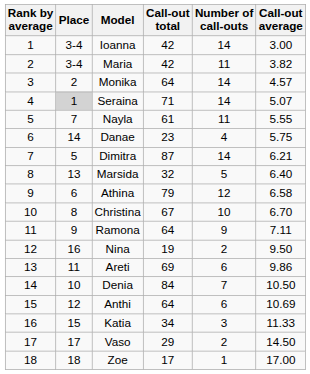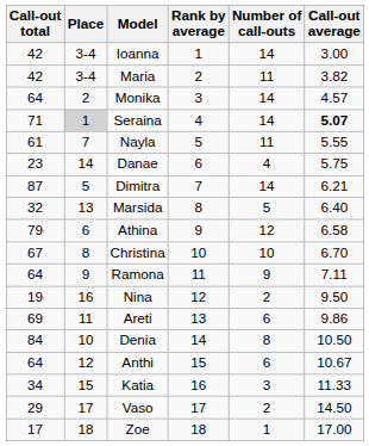 <table class="wikitable sortable" style="margin:auto; text-align:center; white-space:nowrap">
 <tr>
-<th>Rank by<br>average</th>
+<th>Call-out<br>total</th>
 <th>Place</th>
 <th>Model</th>
-<th>Call-out<br>total</th>
+<th>Rank by<br>average</th>
 <th>Number of<br>call-outs</th>
 <th>Call-out<br>average</th>
 </tr>
 <tr>
-<td>1</td>
+<td>42</td>
 <td>3-4</td>
 <td>Ioanna</td>
-<td>42</td>
+<td>1</td>
 <td>14</td>
 <td>3.00</td>
 </tr>
 <tr>
-<td>2</td>
+<td>42</td>
 <td>3-4</td>
 <td>Maria</td>
-<td>42</td>
+<td>2</td>
 <td>11</td>
 <td>3.82</td>
 </tr>
 <tr>
-<td>3</td>
+<td>64</td>
 <td>2</td>
 <td>Monika</td>
-<td>64</td>
+<td>3</td>
 <td>14</td>
 <td>4.57</td>
 </tr>
 <tr>
-<td>4</td>
+<td>71</td>
 <td style="background: lightgrey;">1</td>
 <td>Seraina</td>
-<td>71</td>
+<td>4</td>
 <td>14</td>
-<td>5.07</td>
+<td><strong>5.07</strong></td>
 </tr>
 <tr>
-<td>5</td>
+<td>61</td>
 <td>7</td>
 <td>Nayla</td>
-<td>61</td>
+<td>5</td>
 <td>11</td>
 <td>5.55</td>
 </tr>
 <tr>
-<td>6</td>
+<td>23</td>
 <td>14</td>
 <td>Danae</td>
-<td>23</td>
+<td>6</td>
 <td>4</td>
 <td>5.75</td>
 </tr>
 <tr>
-<td>7</td>
+<td>87</td>
 <td>5</td>
 <td>Dimitra</td>
-<td>87</td>
+<td>7</td>
 <td>14</td>
 <td>6.21</td>
 </tr>
 <tr>
-<td>8</td>
+<td>32</td>
 <td>13</td>
 <td>Marsida</td>
-<td>32</td>
+<td>8</td>
 <td>5</td>
 <td>6.40</td>
 </tr>
 <tr>
-<td>9</td>
+<td>79</td>
 <td>6</td>
 <td>Athina</td>
-<td>79</td>
+<td>9</td>
 <td>12</td>
 <td>6.58</td>
 </tr>
 <tr>
-<td>10</td>
+<td>67</td>
 <td>8</td>
 <td>Christina</td>
-<td>67</td>
+<td>10</td>
 <td>10</td>
 <td>6.70</td>
 </tr>
 <tr>
-<td>11</td>
+<td>64</td>
 <td>9</td>
 <td>Ramona</td>
-<td>64</td>
+<td>11</td>
 <td>9</td>
 <td>7.11</td>
 </tr>
 <tr>
-<td>12</td>
+<td>19</td>
 <td>16</td>
 <td>Nina</td>
-<td>19</td>
+<td>12</td>
 <td>2</td>
 <td>9.50</td>
 </tr>
 <tr>
-<td>13</td>
+<td>69</td>
 <td>11</td>
 <td>Areti</td>
-<td>69</td>
+<td>13</td>
 <td>6</td>
 <td>9.86</td>
 </tr>
 <tr>
-<td>14</td>
+<td>84</td>
 <td>10</td>
 <td>Denia</td>
-<td>84</td>
-<td>7</td>
+<td>14</td>
+<td>8</td>
 <td>10.50</td>
 </tr>
 <tr>
-<td>15</td>
+<td>64</td>
 <td>12</td>
 <td>Anthi</td>
-<td>64</td>
+<td>15</td>
 <td>6</td>
-<td>10.69</td>
+<td>10.67</td>
 </tr>
 <tr>
-<td>16</td>
+<td>34</td>
 <td>15</td>
 <td>Katia</td>
-<td>34</td>
+<td>16</td>
 <td>3</td>
 <td>11.33</td>
 </tr>
 <tr>
-<td>17</td>
+<td>29</td>
 <td>17</td>
 <td>Vaso</td>
-<td>29</td>
+<td>17</td>
 <td>2</td>
 <td>14.50</td>
 </tr>
 <tr>
-<td>18</td>
+<td>17</td>
 <td>18</td>
 <td>Zoe</td>
-<td>17</td>
+<td>18</td>
 <td>1</td>
 <td>17.00</td>
 </tr>
 </table>
